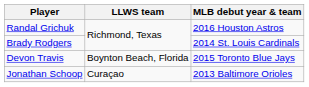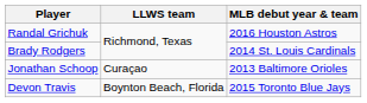 <table class="wikitable">
 <tr>
 <th>Player</th>
 <th>LLWS team</th>
 <th>MLB debut year & team</th>
 </tr>
 <tr>
 <td><a href='#'>Randal Grichuk</a></td>
 <td rowspan="2">Richmond, Texas</td>
 <td><a href='#'>2016 Houston Astros</a></td>
 </tr>
 <tr>
 <td><a href='#'>Brady Rodgers</a></td>
 <td><a href='#'>2014 St. Louis Cardinals</a></td>
 </tr>
 <tr>
+<td><a href='#'>Jonathan Schoop</a></td>
+<td>Curaçao</td>
+<td><a href='#'>2013 Baltimore Orioles</a></td>
+</tr>
+<tr>
 <td><a href='#'>Devon Travis</a></td>
 <td>Boynton Beach, Florida</td>
 <td><a href='#'>2015 Toronto Blue Jays</a></td>
 </tr>
-<tr>
-<td><a href='#'>Jonathan Schoop</a></td>
-<td>Curaçao</td>
-<td><a href='#'>2013 Baltimore Orioles</a></td>
-</tr>
 </table>
